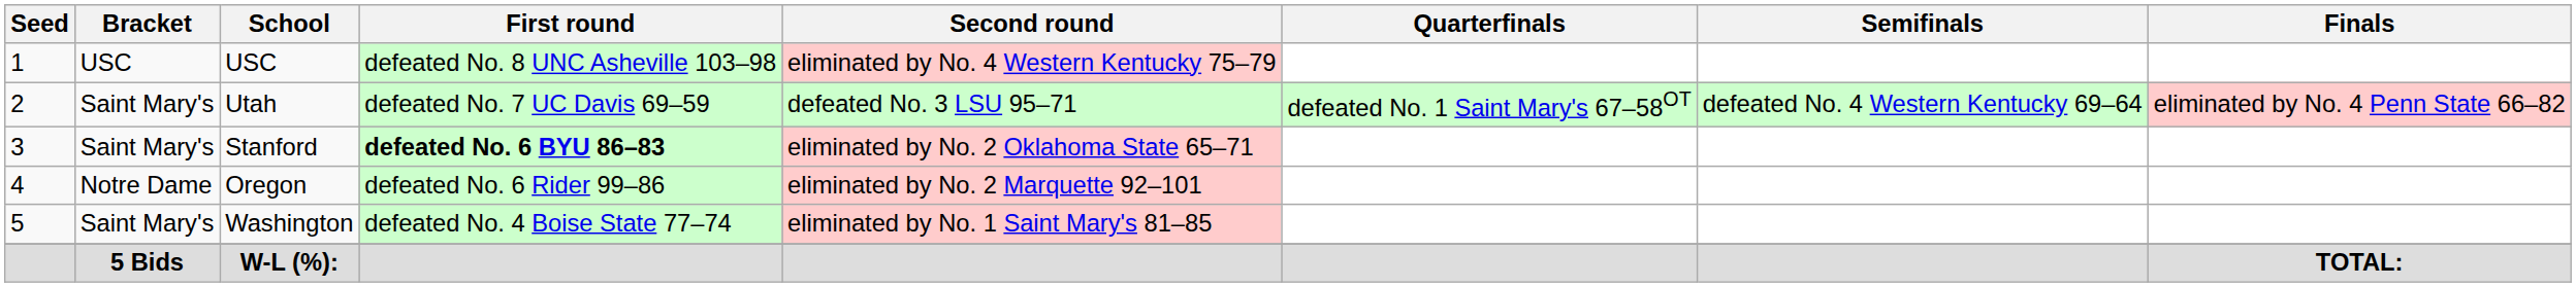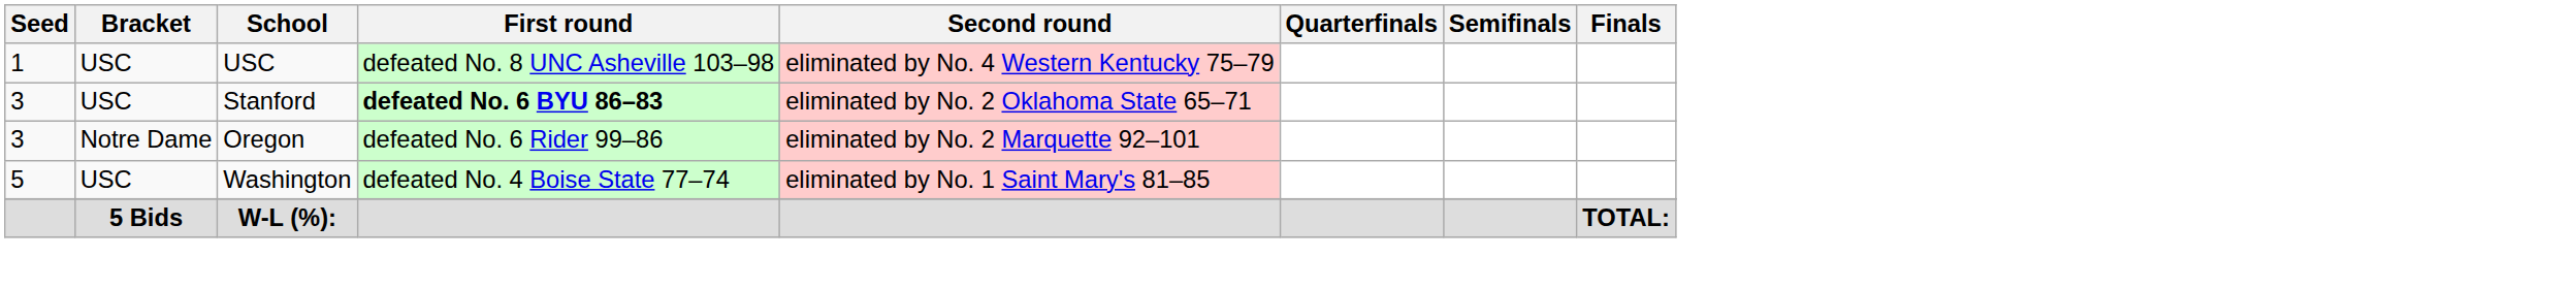 <table class="sortable wikitable" style="white-space:nowrap; font-size:100%;">
 <tr>
 <th>Seed</th>
 <th>Bracket</th>
 <th>School</th>
 <th>First round</th>
 <th>Second round</th>
 <th>Quarterfinals</th>
 <th>Semifinals</th>
 <th>Finals</th>
 </tr>
 <tr>
 <td>1</td>
 <td>USC</td>
 <td>USC</td>
 <td style="background:#cfc;">defeated No. 8 <a href='#'>UNC Asheville</a> 103–98</td>
 <td style="background:#fcc;">eliminated by No. 4 <a href='#'>Western Kentucky</a> 75–79</td>
 <td style="background:#fff;"></td>
 <td style="background:#fff;"></td>
 <td style="background:#fff;"></td>
 </tr>
 <tr>
-<td>2</td>
-<td>Saint Mary's</td>
-<td>Utah</td>
-<td style="background:#cfc;">defeated No. 7 <a href='#'>UC Davis</a> 69–59</td>
-<td style="background:#cfc;">defeated No. 3 <a href='#'>LSU</a> 95–71</td>
-<td style="background:#cfc;">defeated No. 1 <a href='#'>Saint Mary's</a> 67–58<sup>OT</sup></td>
-<td style="background:#cfc;">defeated No. 4 <a href='#'>Western Kentucky</a> 69–64</td>
-<td style="background:#fcc;">eliminated by No. 4 <a href='#'>Penn State</a> 66–82</td>
-</tr>
-<tr>
 <td>3</td>
-<td>Saint Mary's</td>
+<td>USC</td>
 <td>Stanford</td>
 <td style="background:#cfc;"><strong>defeated No. 6 <a href='#'>BYU</a> 86–83</strong></td>
 <td style="background:#fcc;">eliminated by No. 2 <a href='#'>Oklahoma State</a> 65–71</td>
 <td style="background:#fff;"></td>
 <td style="background:#fff;"></td>
 <td style="background:#fff;"></td>
 </tr>
 <tr>
-<td>4</td>
+<td>3</td>
 <td>Notre Dame</td>
 <td>Oregon</td>
 <td style="background:#cfc;">defeated No. 6 <a href='#'>Rider</a> 99–86</td>
 <td style="background:#fcc;">eliminated by No. 2 <a href='#'>Marquette</a> 92–101</td>
 <td style="background:#fff;"></td>
 <td style="background:#fff;"></td>
 <td style="background:#fff;"></td>
 </tr>
 <tr>
 <td>5</td>
-<td>Saint Mary's</td>
+<td>USC</td>
 <td>Washington</td>
 <td style="background:#cfc;">defeated No. 4 <a href='#'>Boise State</a> 77–74</td>
 <td style="background:#fcc;">eliminated by No. 1 <a href='#'>Saint Mary's</a> 81–85</td>
 <td style="background:#fff;"></td>
 <td style="background:#fff;"></td>
 <td style="background:#fff;"></td>
 </tr>
 <tr>
 </tr>
 <tr class="sortbottom" style="text-align:center; background:#ddd;">
 <td></td>
 <td><strong>5 Bids</strong></td>
 <td><strong>W-L (%):</strong></td>
 <td></td>
 <td></td>
 <td></td>
 <td></td>
 <td><strong>TOTAL:</strong> </td>
 </tr>
 </table>
